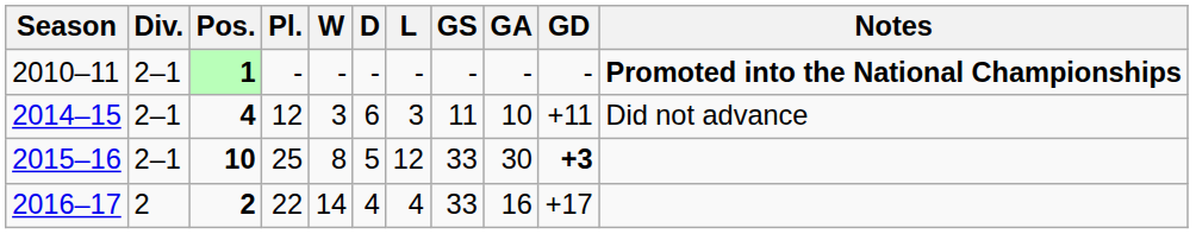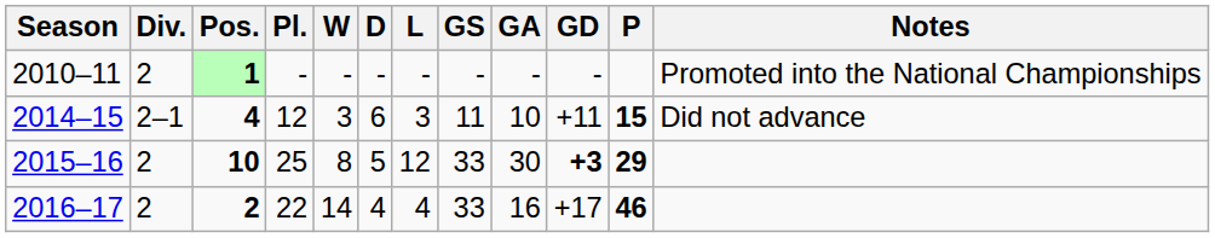 <table class="wikitable">
 <tr style="background:#efefef;">
 <th>Season</th>
 <th>Div.</th>
 <th>Pos.</th>
 <th>Pl.</th>
 <th>W</th>
 <th>D</th>
 <th>L</th>
 <th>GS</th>
 <th>GA</th>
 <th>GD</th>
+<th>P</th>
 <th>Notes</th>
 </tr>
 <tr>
 <td>2010–11</td>
-<td>2–1</td>
+<td>2</td>
 <td align=right bgcolor=#B9FFB9><strong>1</strong></td>
 <td align=right>-</td>
 <td align=right>-</td>
 <td align=right>-</td>
 <td align=right>-</td>
 <td align=right>-</td>
 <td align=right>-</td>
 <td align=right>-</td>
-<td><strong>Promoted into the National Championships</strong></td>
+<td></td>
+<td>Promoted into the National Championships</td>
 </tr>
 <tr>
 <td><a href='#'>2014–15</a></td>
 <td>2–1</td>
 <td align=right><strong>4</strong></td>
 <td align=right>12</td>
 <td align=right>3</td>
 <td align=right>6</td>
 <td align=right>3</td>
 <td align=right>11</td>
 <td align=right>10</td>
 <td align=right>+11</td>
+<td align=right><strong>15</strong></td>
 <td>Did not advance</td>
 </tr>
 <tr>
 <td><a href='#'>2015–16</a></td>
-<td>2–1</td>
+<td>2</td>
 <td align=right><strong>10</strong></td>
 <td align=right>25</td>
 <td align=right>8</td>
 <td align=right>5</td>
 <td align=right>12</td>
 <td align=right>33</td>
 <td align=right>30</td>
 <td align=right><strong>+3</strong></td>
+<td align=right><strong>29</strong></td>
 <td></td>
 </tr>
 <tr>
 <td><a href='#'>2016–17</a></td>
 <td>2</td>
 <td align=right><strong>2</strong></td>
 <td align=right>22</td>
 <td align=right>14</td>
 <td align=right>4</td>
 <td align=right>4</td>
 <td align=right>33</td>
 <td align=right>16</td>
 <td align=right>+17</td>
+<td align=right><strong>46</strong></td>
 <td></td>
 </tr>
 </table>
